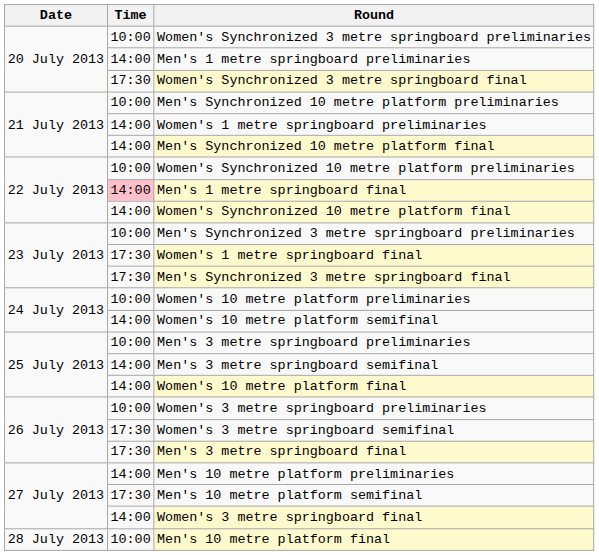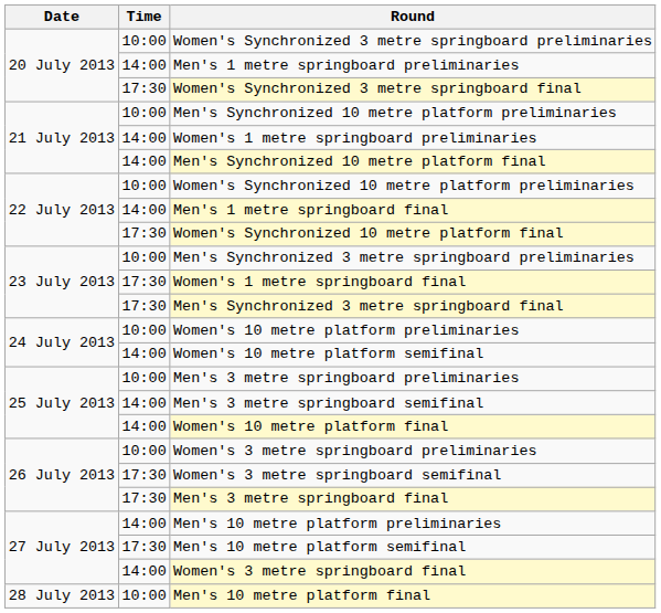 <table class="wikitable">
 <tr>
 <th>Date</th>
 <th>Time</th>
 <th>Round</th>
 </tr>
 <tr>
 <td rowspan=3>20 July 2013</td>
 <td>10:00</td>
 <td>Women's Synchronized 3 metre springboard preliminaries</td>
 </tr>
 <tr>
 <td>14:00</td>
 <td>Men's 1 metre springboard preliminaries</td>
 </tr>
 <tr>
 <td>17:30</td>
 <td style=background:lemonchiffon>Women's Synchronized 3 metre springboard final</td>
 </tr>
 <tr>
 <td rowspan=3>21 July 2013</td>
 <td>10:00</td>
 <td>Men's Synchronized 10 metre platform preliminaries</td>
 </tr>
 <tr>
 <td>14:00</td>
 <td>Women's 1 metre springboard preliminaries</td>
 </tr>
 <tr>
 <td>14:00</td>
 <td style=background:lemonchiffon>Men's Synchronized 10 metre platform final</td>
 </tr>
 <tr>
 <td rowspan=3>22 July 2013</td>
 <td>10:00</td>
 <td>Women's Synchronized 10 metre platform preliminaries</td>
 </tr>
 <tr>
-<td style="background: pink;">14:00</td>
+<td>14:00</td>
 <td style=background:lemonchiffon>Men's 1 metre springboard final</td>
 </tr>
 <tr>
-<td>14:00</td>
+<td>17:30</td>
 <td style=background:lemonchiffon>Women's Synchronized 10 metre platform final</td>
 </tr>
 <tr>
 <td rowspan=3>23 July 2013</td>
 <td>10:00</td>
 <td>Men's Synchronized 3 metre springboard preliminaries</td>
 </tr>
 <tr>
 <td>17:30</td>
 <td style=background:lemonchiffon>Women's 1 metre springboard final</td>
 </tr>
 <tr>
 <td>17:30</td>
 <td style=background:lemonchiffon>Men's Synchronized 3 metre springboard final</td>
 </tr>
 <tr>
 <td rowspan=2>24 July 2013</td>
 <td>10:00</td>
 <td>Women's 10 metre platform preliminaries</td>
 </tr>
 <tr>
 <td>14:00</td>
 <td>Women's 10 metre platform semifinal</td>
 </tr>
 <tr>
 <td rowspan=3>25 July 2013</td>
 <td>10:00</td>
 <td>Men's 3 metre springboard preliminaries</td>
 </tr>
 <tr>
 <td>14:00</td>
 <td>Men's 3 metre springboard semifinal</td>
 </tr>
 <tr>
 <td>14:00</td>
 <td style=background:lemonchiffon>Women's 10 metre platform final</td>
 </tr>
 <tr>
 <td rowspan=3>26 July 2013</td>
 <td>10:00</td>
 <td>Women's 3 metre springboard preliminaries</td>
 </tr>
 <tr>
 <td>17:30</td>
 <td>Women's 3 metre springboard semifinal</td>
 </tr>
 <tr>
 <td>17:30</td>
 <td style=background:lemonchiffon>Men's 3 metre springboard final</td>
 </tr>
 <tr>
 <td rowspan=3>27 July 2013</td>
 <td>14:00</td>
 <td>Men's 10 metre platform preliminaries</td>
 </tr>
 <tr>
 <td>17:30</td>
 <td>Men's 10 metre platform semifinal</td>
 </tr>
 <tr>
 <td>14:00</td>
 <td style=background:lemonchiffon>Women's 3 metre springboard final</td>
 </tr>
 <tr>
 <td>28 July 2013</td>
 <td>10:00</td>
 <td style=background:lemonchiffon>Men's 10 metre platform final</td>
 </tr>
 </table>
